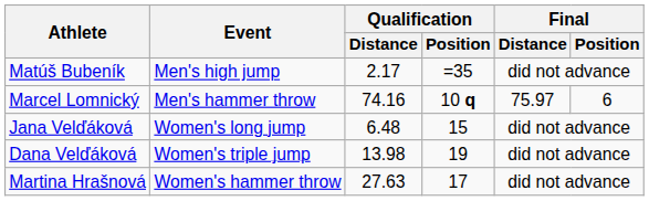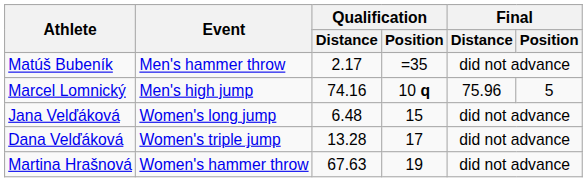 <table class=wikitable style="font-size:90%">
 <tr>
 <th rowspan="2">Athlete</th>
 <th rowspan="2">Event</th>
 <th colspan="2">Qualification</th>
 <th colspan="2">Final</th>
 </tr>
 <tr style="font-size:95%">
 <th>Distance</th>
 <th>Position</th>
 <th>Distance</th>
 <th>Position</th>
 </tr>
 <tr align=center>
 <td align=left><a href='#'>Matúš Bubeník</a></td>
-<td align=left><a href='#'>Men's high jump</a></td>
+<td align=left><a href='#'>Men's hammer throw</a></td>
 <td>2.17</td>
 <td>=35</td>
 <td colspan=2>did not advance</td>
 </tr>
 <tr align=center>
 <td align=left><a href='#'>Marcel Lomnický</a></td>
-<td align=left><a href='#'>Men's hammer throw</a></td>
+<td align=left><a href='#'>Men's high jump</a></td>
 <td>74.16</td>
 <td>10 <strong>q</strong></td>
-<td>75.97</td>
-<td>6</td>
+<td>75.96</td>
+<td>5</td>
 </tr>
 <tr align=center>
 <td align=left><a href='#'>Jana Velďáková</a></td>
 <td align=left><a href='#'>Women's long jump</a></td>
 <td>6.48</td>
 <td>15</td>
 <td colspan=2>did not advance</td>
 </tr>
 <tr align=center>
 <td align=left><a href='#'>Dana Velďáková</a></td>
 <td align=left><a href='#'>Women's triple jump</a></td>
-<td>13.98</td>
-<td>19</td>
+<td>13.28</td>
+<td>17</td>
 <td colspan=4>did not advance</td>
 </tr>
 <tr align=center>
 <td align=left><a href='#'>Martina Hrašnová</a></td>
 <td align=left><a href='#'>Women's hammer throw</a></td>
-<td>27.63</td>
-<td>17</td>
+<td>67.63</td>
+<td>19</td>
 <td colspan=4>did not advance</td>
 </tr>
 </table>
